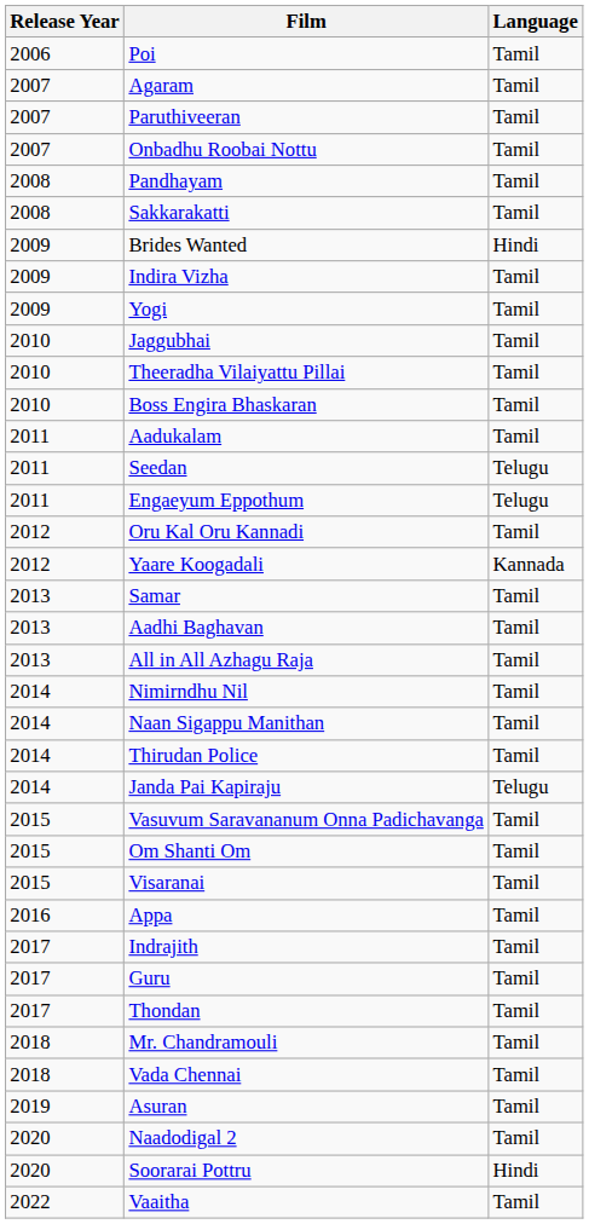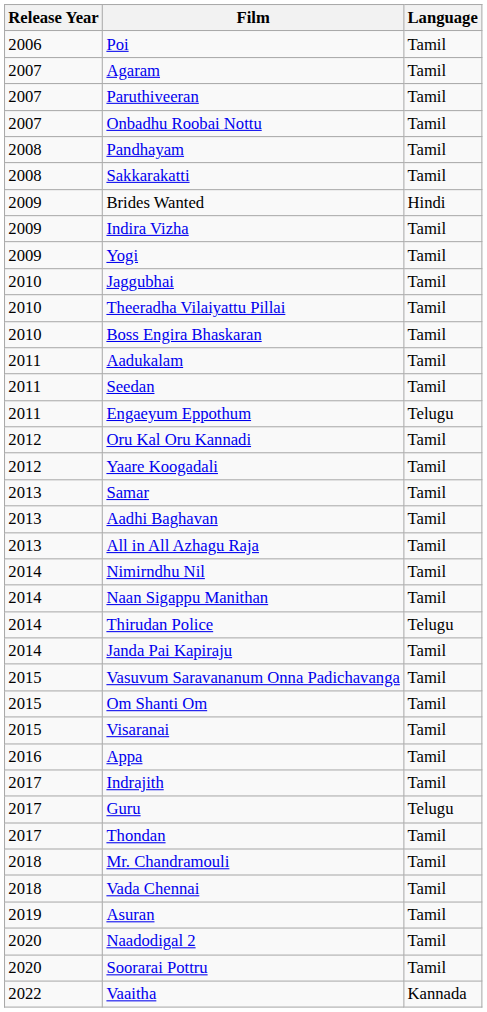 <table class="wikitable">
 <tr>
 <th>Release Year</th>
 <th>Film</th>
 <th>Language</th>
 </tr>
 <tr>
 <td>2006</td>
 <td><a href='#'>Poi</a></td>
 <td>Tamil</td>
 </tr>
 <tr>
 <td>2007</td>
 <td><a href='#'>Agaram</a></td>
 <td>Tamil</td>
 </tr>
 <tr>
 <td>2007</td>
 <td><a href='#'>Paruthiveeran</a></td>
 <td>Tamil</td>
 </tr>
 <tr>
 <td>2007</td>
 <td><a href='#'>Onbadhu Roobai Nottu</a></td>
 <td>Tamil</td>
 </tr>
 <tr>
 <td>2008</td>
 <td><a href='#'>Pandhayam</a></td>
 <td>Tamil</td>
 </tr>
 <tr>
 <td>2008</td>
 <td><a href='#'>Sakkarakatti</a></td>
 <td>Tamil</td>
 </tr>
 <tr>
 <td>2009</td>
 <td>Brides Wanted</td>
 <td>Hindi</td>
 </tr>
 <tr>
 <td>2009</td>
 <td><a href='#'>Indira Vizha</a></td>
 <td>Tamil</td>
 </tr>
 <tr>
 <td>2009</td>
 <td><a href='#'>Yogi</a></td>
 <td>Tamil</td>
 </tr>
 <tr>
 <td>2010</td>
 <td><a href='#'>Jaggubhai</a></td>
 <td>Tamil</td>
 </tr>
 <tr>
 <td>2010</td>
 <td><a href='#'>Theeradha Vilaiyattu Pillai</a></td>
 <td>Tamil</td>
 </tr>
 <tr>
 <td>2010</td>
 <td><a href='#'>Boss Engira Bhaskaran</a></td>
 <td>Tamil</td>
 </tr>
 <tr>
 <td>2011</td>
 <td><a href='#'>Aadukalam</a></td>
 <td>Tamil</td>
 </tr>
 <tr>
 <td>2011</td>
 <td><a href='#'>Seedan</a></td>
-<td>Telugu</td>
+<td>Tamil</td>
 </tr>
 <tr>
 <td>2011</td>
 <td><a href='#'>Engaeyum Eppothum</a></td>
 <td>Telugu</td>
 </tr>
 <tr>
 <td>2012</td>
 <td><a href='#'>Oru Kal Oru Kannadi</a></td>
 <td>Tamil</td>
 </tr>
 <tr>
 <td>2012</td>
 <td><a href='#'>Yaare Koogadali</a></td>
-<td>Kannada</td>
+<td>Tamil</td>
 </tr>
 <tr>
 <td>2013</td>
 <td><a href='#'>Samar</a></td>
 <td>Tamil</td>
 </tr>
 <tr>
 <td>2013</td>
 <td><a href='#'>Aadhi Baghavan</a></td>
 <td>Tamil</td>
 </tr>
 <tr>
 <td>2013</td>
 <td><a href='#'>All in All Azhagu Raja</a></td>
 <td>Tamil</td>
 </tr>
 <tr>
 <td>2014</td>
 <td><a href='#'>Nimirndhu Nil</a></td>
 <td>Tamil</td>
 </tr>
 <tr>
 <td>2014</td>
 <td><a href='#'>Naan Sigappu Manithan</a></td>
 <td>Tamil</td>
 </tr>
 <tr>
 <td>2014</td>
 <td><a href='#'>Thirudan Police</a></td>
-<td>Tamil</td>
+<td>Telugu</td>
 </tr>
 <tr>
 <td>2014</td>
 <td><a href='#'>Janda Pai Kapiraju</a></td>
-<td>Telugu</td>
+<td>Tamil</td>
 </tr>
 <tr>
 <td>2015</td>
 <td><a href='#'>Vasuvum Saravananum Onna Padichavanga</a></td>
 <td>Tamil</td>
 </tr>
 <tr>
 <td>2015</td>
 <td><a href='#'>Om Shanti Om</a></td>
 <td>Tamil</td>
 </tr>
 <tr>
 <td>2015</td>
 <td><a href='#'>Visaranai</a></td>
 <td>Tamil</td>
 </tr>
 <tr>
 <td>2016</td>
 <td><a href='#'>Appa</a></td>
 <td>Tamil</td>
 </tr>
 <tr>
 <td>2017</td>
 <td><a href='#'>Indrajith</a></td>
 <td>Tamil</td>
 </tr>
 <tr>
 <td>2017</td>
 <td><a href='#'>Guru</a></td>
-<td>Tamil</td>
+<td>Telugu</td>
 </tr>
 <tr>
 <td>2017</td>
 <td><a href='#'>Thondan</a></td>
 <td>Tamil</td>
 </tr>
 <tr>
 <td>2018</td>
 <td><a href='#'>Mr. Chandramouli</a></td>
 <td>Tamil</td>
 </tr>
 <tr>
 <td>2018</td>
 <td><a href='#'>Vada Chennai</a></td>
 <td>Tamil</td>
 </tr>
 <tr>
 <td>2019</td>
 <td><a href='#'>Asuran</a></td>
 <td>Tamil</td>
 </tr>
 <tr>
 <td>2020</td>
 <td><a href='#'>Naadodigal 2</a></td>
 <td>Tamil</td>
 </tr>
 <tr>
 <td>2020</td>
 <td><a href='#'>Soorarai Pottru</a></td>
-<td>Hindi</td>
+<td>Tamil</td>
 </tr>
 <tr>
 <td>2022</td>
 <td><a href='#'>Vaaitha</a></td>
-<td>Tamil</td>
+<td>Kannada</td>
 </tr>
 </table>
